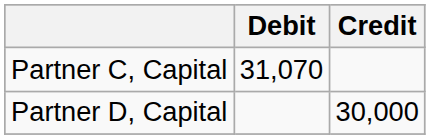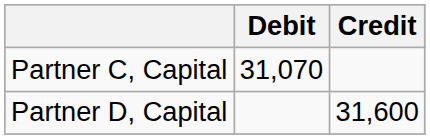 <table class="wikitable">
 <tr>
 <th></th>
 <th>Debit</th>
 <th>Credit</th>
 </tr>
 <tr>
 <td>Partner C, Capital</td>
 <td>31,070</td>
 <td></td>
 </tr>
 <tr>
 <td>Partner D, Capital</td>
 <td></td>
-<td>30,000</td>
+<td>31,600</td>
 </tr>
 </table>
